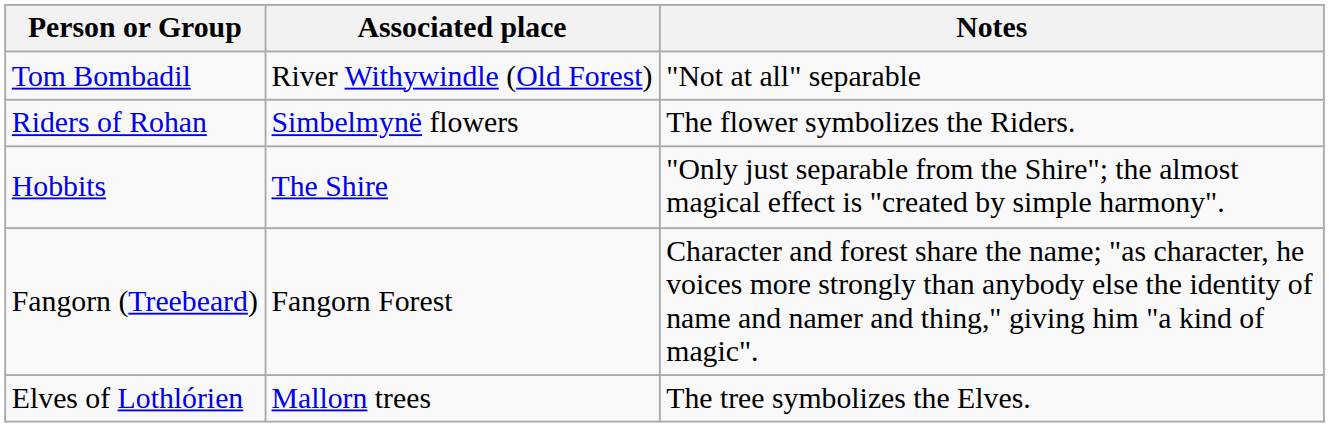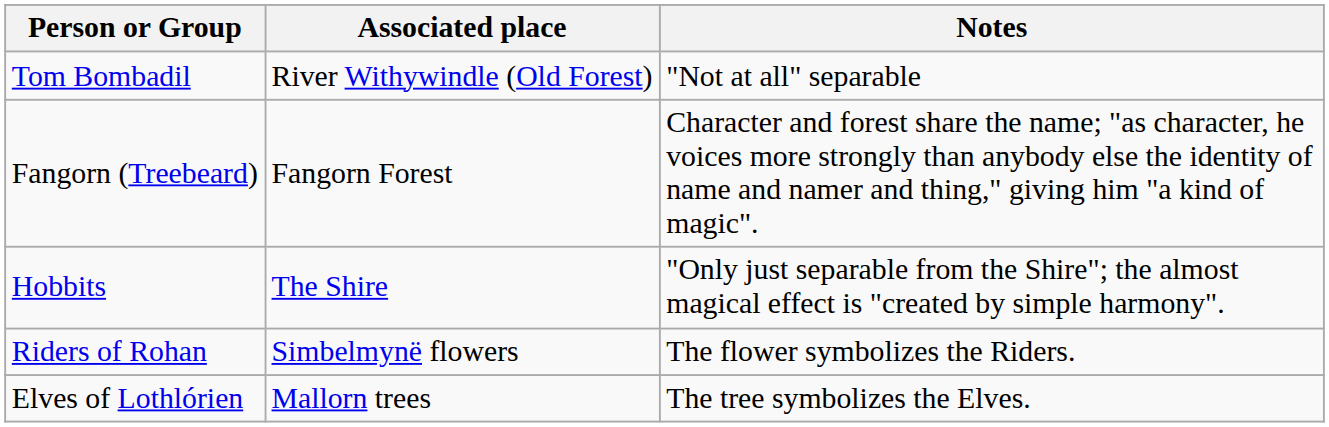 <table class="wikitable" style="margin:1em auto;">
 <tr>
 <th>Person or Group</th>
 <th>Associated place</th>
 <th scope="col" style="width: 350px">Notes</th>
 </tr>
 <tr>
 <td><a href='#'>Tom Bombadil</a></td>
 <td>River <a href='#'>Withywindle</a> (<a href='#'>Old Forest</a>)</td>
 <td>"Not at all" separable</td>
 </tr>
 <tr>
-<td><a href='#'>Riders of Rohan</a></td>
-<td><a href='#'>Simbelmynë</a> flowers</td>
-<td>The flower symbolizes the Riders.</td>
+<td>Fangorn (<a href='#'>Treebeard</a>)</td>
+<td>Fangorn Forest</td>
+<td>Character and forest share the name; "as character, he voices more strongly than anybody else the identity of name and namer and thing," giving him "a kind of magic".</td>
 </tr>
 <tr>
 <td><a href='#'>Hobbits</a></td>
 <td><a href='#'>The Shire</a></td>
 <td>"Only just separable from the Shire"; the almost magical effect is "created by simple harmony".</td>
 </tr>
 <tr>
-<td>Fangorn (<a href='#'>Treebeard</a>)</td>
-<td>Fangorn Forest</td>
-<td>Character and forest share the name; "as character, he voices more strongly than anybody else the identity of name and namer and thing," giving him "a kind of magic".</td>
+<td><a href='#'>Riders of Rohan</a></td>
+<td><a href='#'>Simbelmynë</a> flowers</td>
+<td>The flower symbolizes the Riders.</td>
 </tr>
 <tr>
 <td>Elves of <a href='#'>Lothlórien</a></td>
 <td><a href='#'>Mallorn</a> trees</td>
 <td>The tree symbolizes the Elves.</td>
 </tr>
 </table>
